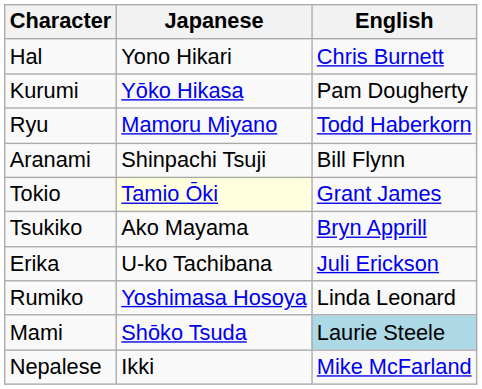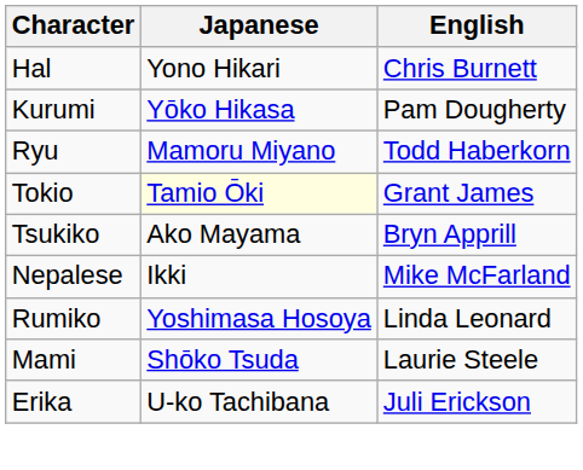 <table class="wikitable">
 <tr>
 <th>Character</th>
 <th>Japanese</th>
 <th>English</th>
 </tr>
 <tr>
 <td>Hal</td>
 <td>Yono Hikari</td>
 <td><a href='#'>Chris Burnett</a></td>
 </tr>
 <tr>
 <td>Kurumi</td>
 <td><a href='#'>Yōko Hikasa</a></td>
 <td>Pam Dougherty</td>
 </tr>
 <tr>
 <td>Ryu</td>
 <td><a href='#'>Mamoru Miyano</a></td>
 <td><a href='#'>Todd Haberkorn</a></td>
 </tr>
 <tr>
-<td>Aranami</td>
-<td>Shinpachi Tsuji</td>
-<td>Bill Flynn</td>
-</tr>
-<tr>
 <td>Tokio</td>
 <td style="background: lightyellow;"><a href='#'>Tamio Ōki</a></td>
 <td><a href='#'>Grant James</a></td>
 </tr>
 <tr>
 <td>Tsukiko</td>
 <td>Ako Mayama</td>
 <td><a href='#'>Bryn Apprill</a></td>
 </tr>
 <tr>
-<td>Erika</td>
-<td>U-ko Tachibana</td>
-<td><a href='#'>Juli Erickson</a></td>
+<td>Nepalese</td>
+<td>Ikki</td>
+<td><a href='#'>Mike McFarland</a></td>
 </tr>
 <tr>
 <td>Rumiko</td>
 <td><a href='#'>Yoshimasa Hosoya</a></td>
 <td>Linda Leonard</td>
 </tr>
 <tr>
 <td>Mami</td>
 <td><a href='#'>Shōko Tsuda</a></td>
-<td style="background: lightblue;">Laurie Steele</td>
+<td>Laurie Steele</td>
 </tr>
 <tr>
-<td>Nepalese</td>
-<td>Ikki</td>
-<td><a href='#'>Mike McFarland</a></td>
+<td>Erika</td>
+<td>U-ko Tachibana</td>
+<td><a href='#'>Juli Erickson</a></td>
 </tr>
 </table>
